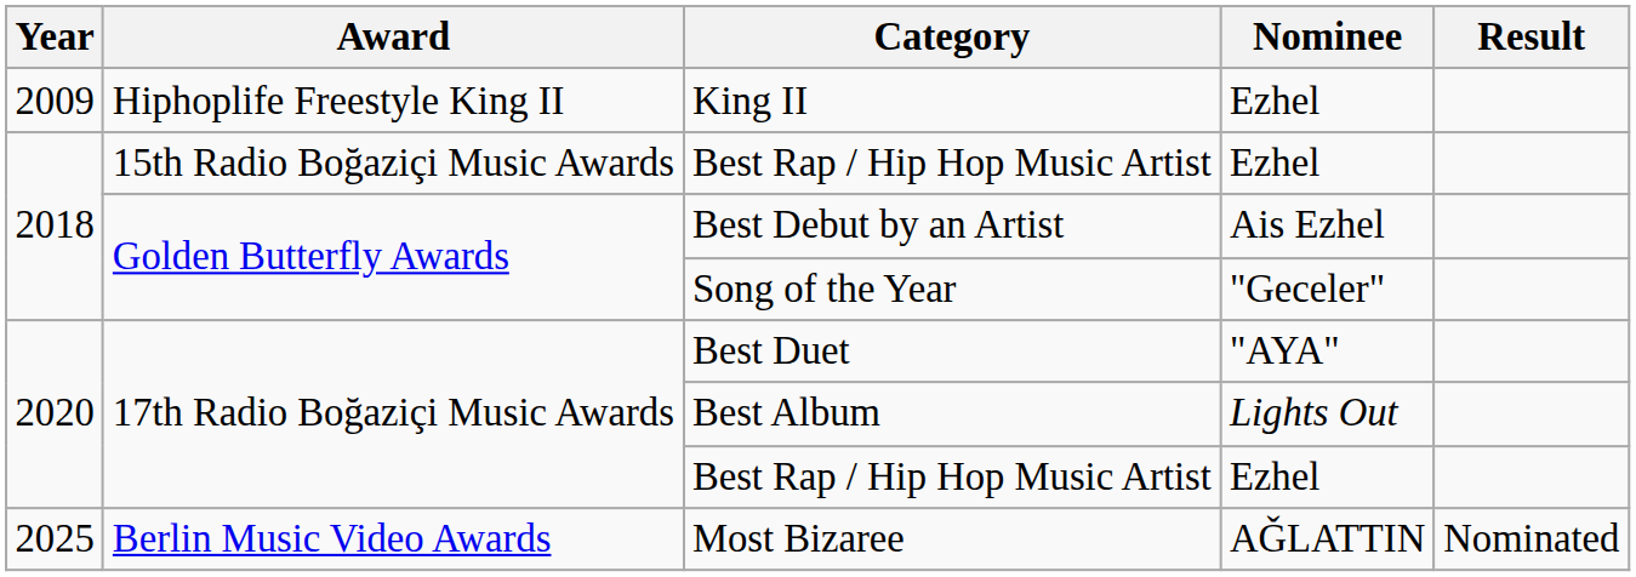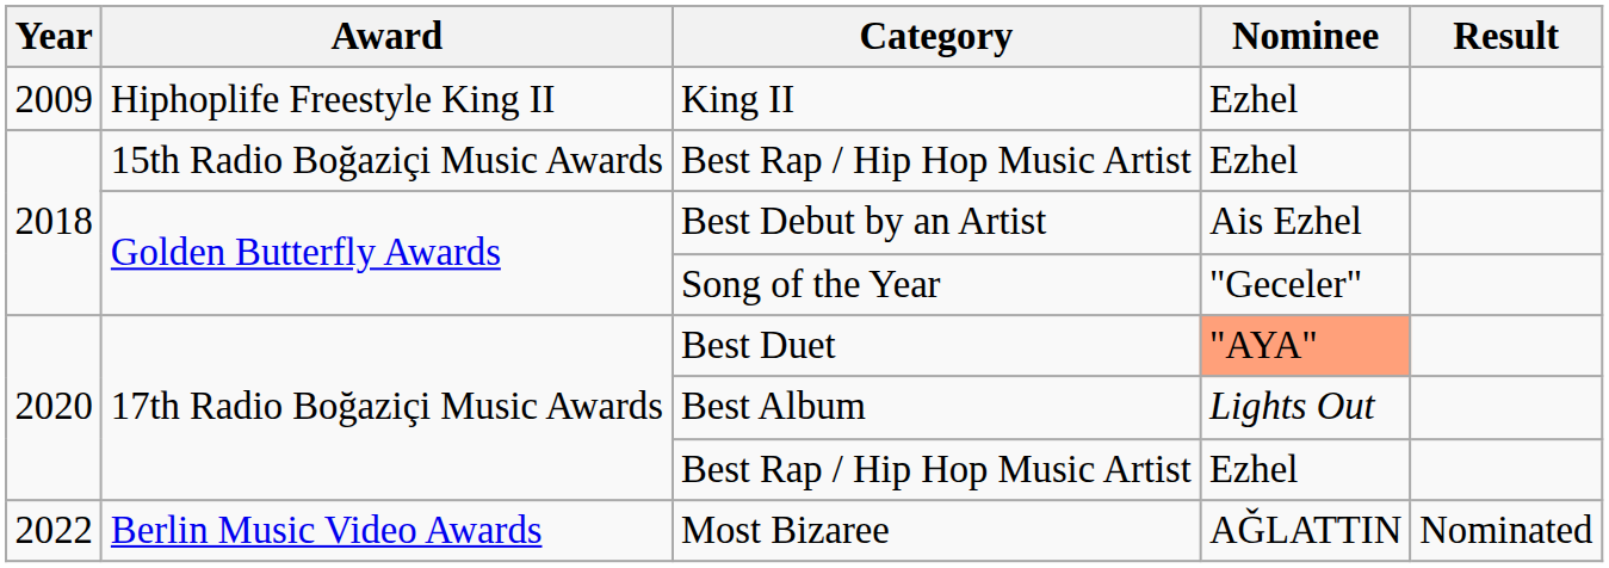 <table class="wikitable">
 <tr>
 <th>Year</th>
 <th>Award</th>
 <th>Category</th>
 <th>Nominee</th>
 <th>Result</th>
 </tr>
 <tr>
 <td>2009</td>
 <td>Hiphoplife Freestyle King II</td>
 <td>King II</td>
 <td>Ezhel</td>
 <td></td>
 </tr>
 <tr>
 <td rowspan="3">2018</td>
 <td rowspan="1">15th Radio Boğaziçi Music Awards</td>
 <td>Best Rap / Hip Hop Music Artist</td>
 <td>Ezhel</td>
 <td></td>
 </tr>
 <tr>
 <td rowspan="2"><a href='#'>Golden Butterfly Awards</a></td>
 <td>Best Debut by an Artist</td>
 <td>Ais Ezhel</td>
 <td></td>
 </tr>
 <tr>
 <td>Song of the Year</td>
 <td>"Geceler"</td>
 <td></td>
 </tr>
 <tr>
 <td rowspan="3">2020</td>
 <td rowspan="3">17th Radio Boğaziçi Music Awards</td>
 <td>Best Duet</td>
-<td>"AYA"</td>
+<td style="background: lightsalmon;">"AYA"</td>
 <td></td>
 </tr>
 <tr>
 <td>Best Album</td>
 <td><em>Lights Out</em></td>
 <td></td>
 </tr>
 <tr>
 <td>Best Rap / Hip Hop Music Artist</td>
 <td>Ezhel</td>
 <td></td>
 </tr>
 <tr>
-<td>2025</td>
+<td>2022</td>
 <td><a href='#'>Berlin Music Video Awards</a></td>
 <td>Most Bizaree</td>
 <td>AǦLATTIN</td>
 <td>Nominated</td>
 </tr>
 </table>
